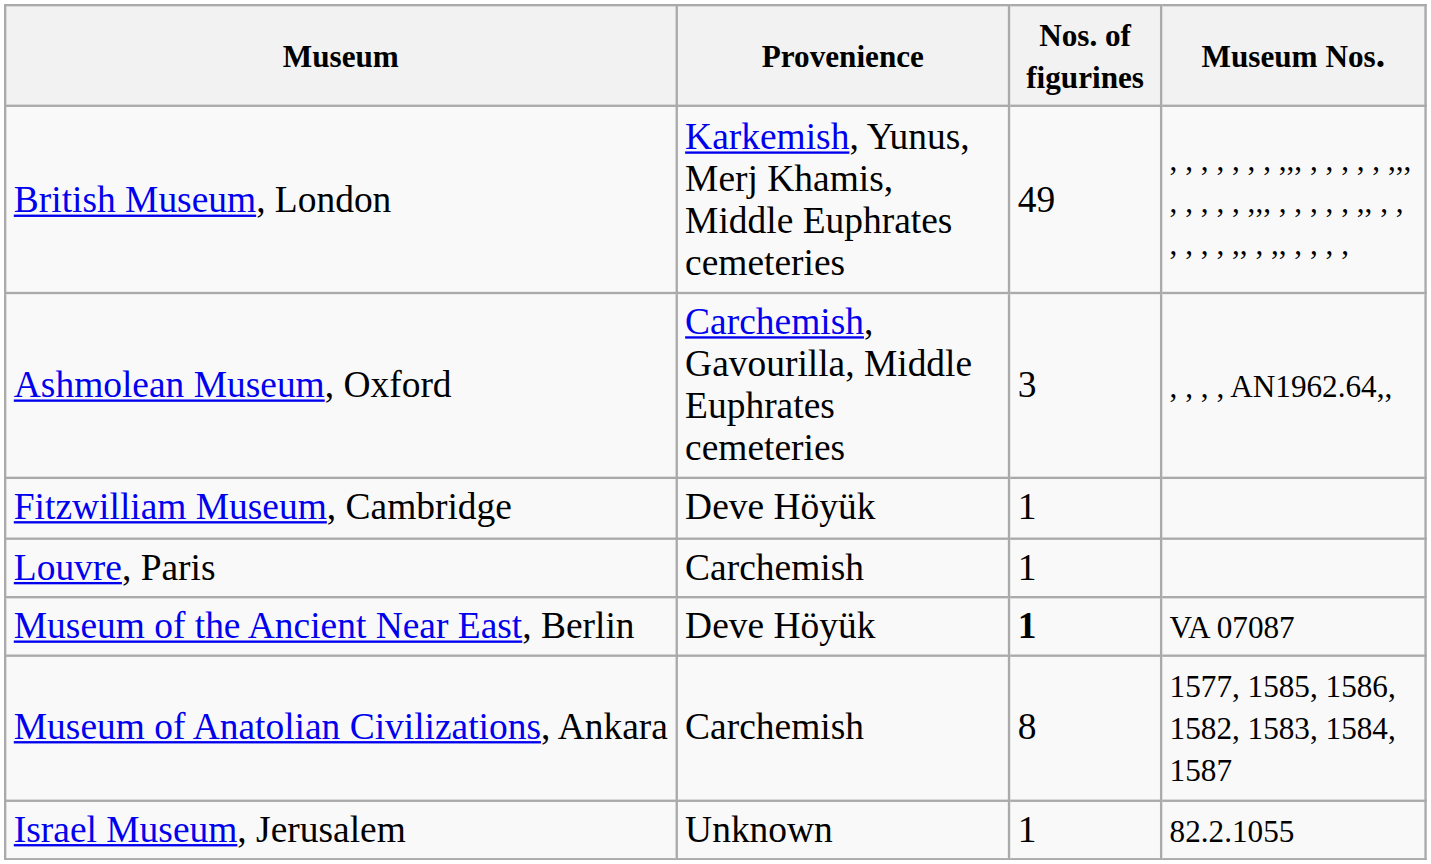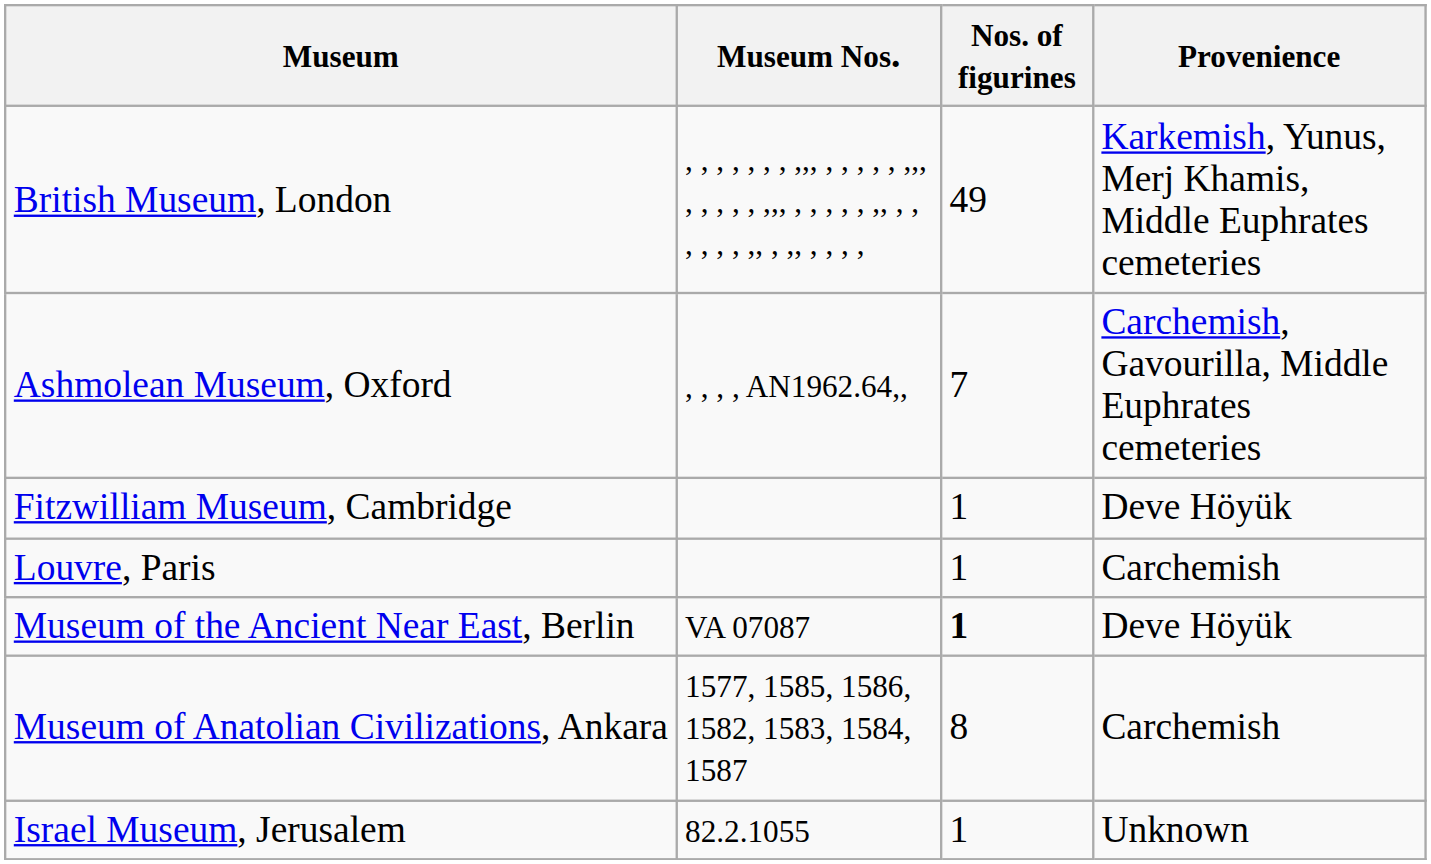 <table class="wikitable">
 <tr>
 <th><small>Museum</small></th>
+<th><small>Museum Nos</small>.</th>
+<th><small>Nos. of figurines</small></th>
 <th><small>Provenience</small></th>
-<th><small>Nos. of figurines</small></th>
-<th><small>Museum Nos</small>.</th>
 </tr>
 <tr>
 <td style="white-space:nowrap;"><a href='#'>British Museum</a>, London</td>
+<td><small>, , , , , , , ,,, , , , , , ,,, , , , , , ,,, , , , , , ,, , , , , , , ,, , ,, , , , , </small></td>
+<td>49</td>
 <td><a href='#'>Karkemish</a>, Yunus, Merj Khamis, Middle Euphrates cemeteries</td>
-<td>49</td>
-<td><small>, , , , , , , ,,, , , , , , ,,, , , , , , ,,, , , , , , ,, , , , , , , ,, , ,, , , , , </small></td>
 </tr>
 <tr>
 <td style="white-space:nowrap;"><a href='#'>Ashmolean Museum</a>, Oxford</td>
+<td><small>, , , , AN1962.64,</small><small>, </small></td>
+<td>7</td>
 <td><a href='#'>Carchemish</a>, Gavourilla, Middle Euphrates cemeteries</td>
-<td>3</td>
-<td><small>, , , , AN1962.64,</small><small>, </small></td>
 </tr>
 <tr>
 <td style="white-space:nowrap;"><a href='#'>Fitzwilliam Museum</a>, Cambridge</td>
+<td><small></small></td>
+<td>1</td>
 <td>Deve Höyük</td>
-<td>1</td>
-<td><small></small></td>
 </tr>
 <tr>
 <td style="white-space:nowrap;"><a href='#'>Louvre</a>, Paris</td>
+<td><small></small></td>
+<td>1</td>
 <td>Carchemish</td>
-<td>1</td>
-<td><small></small></td>
 </tr>
 <tr>
 <td style="white-space:nowrap;"><a href='#'>Museum of the Ancient Near East</a>, Berlin</td>
+<td><small>VA 07087</small></td>
+<td><strong>1</strong></td>
 <td>Deve Höyük</td>
-<td><strong>1</strong></td>
-<td><small>VA 07087</small></td>
 </tr>
 <tr>
 <td style="white-space:nowrap;"><a href='#'>Museum of Anatolian Civilizations</a>, Ankara</td>
+<td><small>1577, 1585, 1586, 1582, 1583, 1584, 1587</small></td>
+<td>8</td>
 <td>Carchemish</td>
-<td>8</td>
-<td><small>1577, 1585, 1586, 1582, 1583, 1584, 1587</small></td>
 </tr>
 <tr>
 <td style="white-space:nowrap;"><a href='#'>Israel Museum</a>, Jerusalem</td>
+<td><small>82.2.1055</small></td>
+<td>1</td>
 <td>Unknown</td>
-<td>1</td>
-<td><small>82.2.1055</small></td>
 </tr>
 </table>
